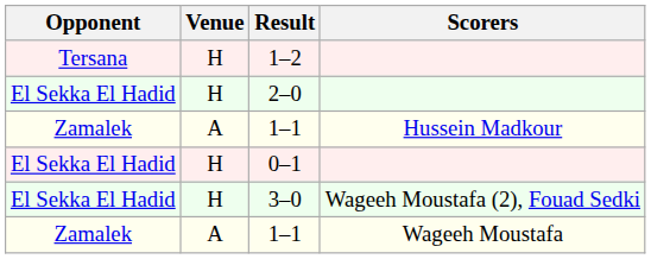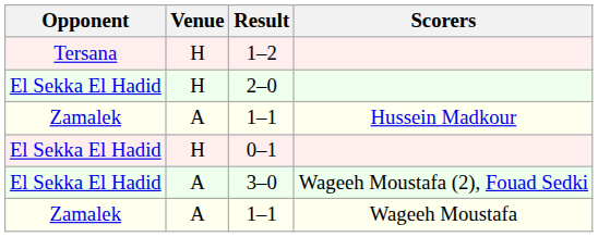 <table class="wikitable sortable" style="font-size:100%; text-align:center">
 <tr>
 <th>Opponent</th>
 <th>Venue</th>
 <th>Result</th>
 <th>Scorers</th>
 </tr>
 <tr bgcolor = "#FFEEEE">
 <td><a href='#'>Tersana</a></td>
 <td>H</td>
 <td>1–2</td>
 <td></td>
 </tr>
 <tr bgcolor = "#EEFFEE">
 <td><a href='#'>El Sekka El Hadid</a></td>
 <td>H</td>
 <td>2–0</td>
 <td></td>
 </tr>
 <tr bgcolor = "#FFFFEE">
 <td><a href='#'>Zamalek</a></td>
 <td>A</td>
 <td>1–1</td>
 <td> <a href='#'>Hussein Madkour</a></td>
 </tr>
 <tr bgcolor = "#FFEEEE">
 <td><a href='#'>El Sekka El Hadid</a></td>
 <td>H</td>
 <td>0–1</td>
 <td></td>
 </tr>
 <tr bgcolor = "#EEFFEE">
 <td><a href='#'>El Sekka El Hadid</a></td>
-<td>H</td>
+<td>A</td>
 <td>3–0</td>
 <td>Wageeh Moustafa (2), <a href='#'>Fouad Sedki</a></td>
 </tr>
 <tr bgcolor = "#FFFFEE">
 <td><a href='#'>Zamalek</a></td>
 <td>A</td>
 <td>1–1</td>
 <td>Wageeh Moustafa</td>
 </tr>
 </table>
